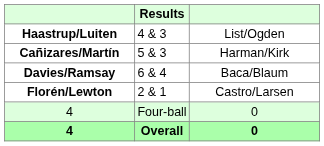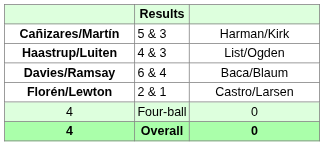 <table border="1" cellpadding="3" style="border-collapse:collapse; text-align:center;">
 <tr style="background:#ddffdd;">
 <th width=160></th>
 <th>Results</th>
 <th width=160></th>
 </tr>
 <tr>
+<td><strong>Cañizares/Martín</strong></td>
+<td align=left> 5 & 3</td>
+<td>Harman/Kirk</td>
+</tr>
+<tr>
 <td><strong>Haastrup/Luiten</strong></td>
 <td align=left> 4 & 3</td>
 <td>List/Ogden</td>
-</tr>
-<tr>
-<td><strong>Cañizares/Martín</strong></td>
-<td align=left> 5 & 3</td>
-<td>Harman/Kirk</td>
 </tr>
 <tr>
 <td><strong>Davies/Ramsay</strong></td>
 <td align=left> 6 & 4</td>
 <td>Baca/Blaum</td>
 </tr>
 <tr>
 <td><strong>Florén/Lewton</strong></td>
 <td align=left> 2 & 1</td>
 <td>Castro/Larsen</td>
 </tr>
 <tr style="background:#ddffdd;">
 <td>4</td>
 <td>Four-ball</td>
 <td>0</td>
 </tr>
 <tr style="background:#aaffaa;">
 <th>4</th>
 <th>Overall</th>
 <th>0</th>
 </tr>
 </table>
